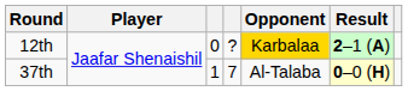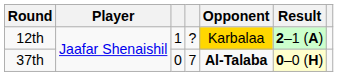 <table class="wikitable sortable" style="text-align:center; font-size:95%;">
 <tr>
 <th>Round</th>
 <th>Player</th>
 <th></th>
 <th></th>
 <th>Opponent</th>
 <th>Result</th>
 <th class="unsortable"></th>
 </tr>
 <tr>
 <td data-sort-value="1">12th</td>
 <td rowspan="2" style="text-align:left;"> <a href='#'>Jaafar Shenaishil</a></td>
-<td>0</td>
+<td>1</td>
 <td>?</td>
 <td style="background: gold;">Karbalaa</td>
 <td style="background:#ccffcc;"><strong>2</strong>–1 (<strong>A</strong>)</td>
 <td></td>
 </tr>
 <tr>
 <td data-sort-value="1">37th</td>
-<td>1</td>
+<td>0</td>
 <td>7</td>
-<td>Al-Talaba</td>
+<td><strong>Al-Talaba</strong></td>
 <td style="background:#ffffcc;"><strong>0</strong>–0 (<strong>H</strong>)</td>
 <td></td>
 </tr>
 </table>
